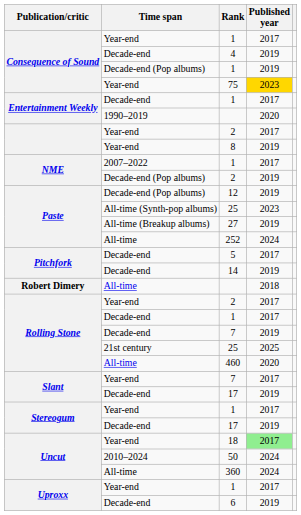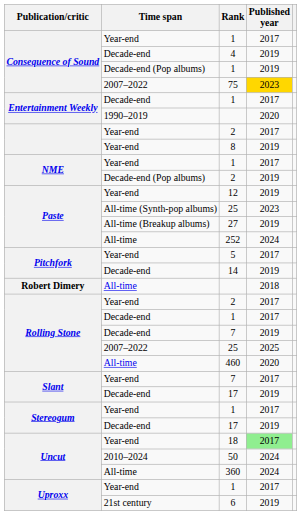 <table class="wikitable unsortable plainrowheaders mw-collapsible" style="margin-left: auto; margin-right: auto; border: none;">
 <tr>
 <th scope="col">Publication/critic</th>
 <th scope="col">Time span</th>
 <th scope="col">Rank</th>
 <th scope="col">Published<br>year</th>
 <th scope="col"></th>
 </tr>
 <tr>
 <th rowspan="4" scope="row"><em><a href='#'>Consequence of Sound</a></em></th>
 <td>Year-end</td>
 <td style="text-align:center;">1</td>
 <td style="text-align:center;">2017</td>
 <td></td>
 </tr>
 <tr>
 <td>Decade-end</td>
 <td style="text-align:center;">4</td>
 <td style="text-align:center;">2019</td>
 <td></td>
 </tr>
 <tr>
 <td>Decade-end (Pop albums)</td>
 <td style="text-align:center;">1</td>
 <td style="text-align:center;">2019</td>
 <td></td>
 </tr>
 <tr>
-<td>Year-end</td>
+<td>2007–2022</td>
 <td style="text-align:center;">75</td>
 <td style="background: gold; text-align:center;">2023</td>
 <td></td>
 </tr>
 <tr>
 <th rowspan="2" scope="row"><em><a href='#'>Entertainment Weekly</a></em></th>
 <td>Decade-end</td>
 <td style="text-align:center;">1</td>
 <td style="text-align:center;">2017</td>
 <td></td>
 </tr>
 <tr>
 <td>1990–2019</td>
 <td></td>
 <td style="text-align:center;">2020</td>
 <td></td>
 </tr>
 <tr>
 <th scope="row" rowspan="2"></th>
 <td>Year-end</td>
 <td style="text-align:center;">2</td>
 <td style="text-align:center;">2017</td>
 <td></td>
 </tr>
 <tr>
 <td>Year-end</td>
 <td style="text-align:center;">8</td>
 <td style="text-align:center;">2019</td>
 <td></td>
 </tr>
 <tr>
 <th scope="row" rowspan="2"><em><a href='#'>NME</a></em></th>
-<td>2007–2022</td>
+<td>Year-end</td>
 <td style="text-align:center;">1</td>
 <td style="text-align:center;">2017</td>
 <td></td>
 </tr>
 <tr>
 <td>Decade-end (Pop albums)</td>
 <td style="text-align:center;">2</td>
 <td style="text-align:center;">2019</td>
 <td></td>
 </tr>
 <tr>
 <th rowspan="4" scope="row"><em><a href='#'>Paste</a></em></th>
-<td>Decade-end (Pop albums)</td>
+<td>Year-end</td>
 <td style="text-align:center;">12</td>
 <td style="text-align:center;">2019</td>
 <td></td>
 </tr>
 <tr>
 <td>All-time (Synth-pop albums)</td>
 <td style="text-align:center;">25</td>
 <td style="text-align:center;">2023</td>
 <td></td>
 </tr>
 <tr>
 <td>All-time (Breakup albums)</td>
 <td style="text-align:center;">27</td>
 <td style="text-align:center;">2019</td>
 <td></td>
 </tr>
 <tr>
 <td>All-time</td>
 <td style="text-align:center;">252</td>
 <td style="text-align:center;">2024</td>
 <td></td>
 </tr>
 <tr>
 <th rowspan="2" scope="row"><em><a href='#'>Pitchfork</a></em></th>
-<td>Decade-end</td>
+<td>Year-end</td>
 <td style="text-align:center;">5</td>
 <td style="text-align:center;">2017</td>
 <td></td>
 </tr>
 <tr>
 <td>Decade-end</td>
 <td style="text-align:center;">14</td>
 <td style="text-align:center;">2019</td>
 <td></td>
 </tr>
 <tr>
 <th scope="row">Robert Dimery</th>
 <td><a href='#'>All-time</a></td>
 <td></td>
 <td style="text-align:center;">2018</td>
 <td></td>
 </tr>
 <tr>
 <th rowspan="5" scope="row"><em><a href='#'>Rolling Stone</a></em></th>
 <td>Year-end</td>
 <td style="text-align:center;">2</td>
 <td style="text-align:center;">2017</td>
 <td></td>
 </tr>
 <tr>
 <td>Decade-end</td>
 <td style="text-align:center;">1</td>
 <td style="text-align:center;">2017</td>
 <td></td>
 </tr>
 <tr>
 <td>Decade-end</td>
 <td style="text-align:center;">7</td>
 <td style="text-align:center;">2019</td>
 <td></td>
 </tr>
 <tr>
-<td>21st century</td>
+<td>2007–2022</td>
 <td style="text-align:center;">25</td>
 <td style="text-align:center;">2025</td>
 <td></td>
 </tr>
 <tr>
 <td><a href='#'>All-time</a></td>
 <td style="text-align:center;">460</td>
 <td style="text-align:center;">2020</td>
 <td></td>
 </tr>
 <tr>
 <th rowspan="2" scope="row"><em><a href='#'>Slant</a></em></th>
 <td>Year-end</td>
 <td style="text-align:center;">7</td>
 <td style="text-align:center;">2017</td>
 <td></td>
 </tr>
 <tr>
 <td>Decade-end</td>
 <td style="text-align:center;">17</td>
 <td style="text-align:center;">2019</td>
 <td></td>
 </tr>
 <tr>
 <th rowspan="2" scope="row"><em><a href='#'>Stereogum</a></em></th>
 <td>Year-end</td>
 <td style="text-align:center;">1</td>
 <td style="text-align:center;">2017</td>
 <td></td>
 </tr>
 <tr>
 <td>Decade-end</td>
 <td style="text-align:center;">17</td>
 <td style="text-align:center;">2019</td>
 <td></td>
 </tr>
 <tr>
 <th scope="row" rowspan="3"><em><a href='#'>Uncut</a></em></th>
 <td>Year-end</td>
 <td style="text-align:center;">18</td>
 <td style="background: lightgreen; text-align:center;">2017</td>
 <td></td>
 </tr>
 <tr>
 <td>2010–2024</td>
 <td style="text-align:center;">50</td>
 <td style="text-align:center;">2024</td>
 <td></td>
 </tr>
 <tr>
 <td>All-time</td>
 <td style="text-align:center;">360</td>
 <td style="text-align:center;">2024</td>
 <td></td>
 </tr>
 <tr>
 <th scope="row" rowspan="2"><em><a href='#'>Uproxx</a></em></th>
 <td>Year-end</td>
 <td style="text-align:center;">1</td>
 <td style="text-align:center;">2017</td>
 <td></td>
 </tr>
 <tr>
-<td>Decade-end</td>
+<td>21st century</td>
 <td style="text-align:center;">6</td>
 <td style="text-align:center;">2019</td>
 <td></td>
 </tr>
 <tr>
 </tr>
 </table>
